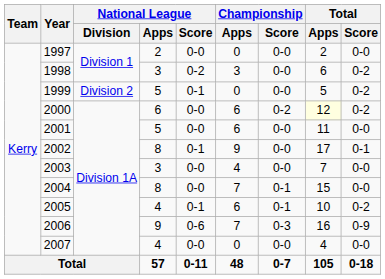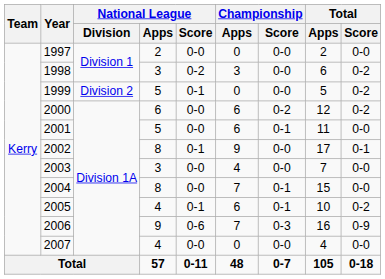 <table class="wikitable" style="text-align:center">
 <tr>
 <th rowspan="2">Team</th>
 <th rowspan="2">Year</th>
 <th colspan="3"><a href='#'>National League</a></th>
 <th colspan="2"><a href='#'>Championship</a></th>
 <th colspan="2">Total</th>
 </tr>
 <tr>
 <th>Division</th>
 <th>Apps</th>
 <th>Score</th>
 <th>Apps</th>
 <th>Score</th>
 <th>Apps</th>
 <th>Score</th>
 </tr>
 <tr>
 <td rowspan="11"><a href='#'>Kerry</a></td>
 <td>1997</td>
 <td rowspan="2"><a href='#'>Division 1</a></td>
 <td>2</td>
 <td>0-0</td>
 <td>0</td>
 <td>0-0</td>
 <td>2</td>
 <td>0-0</td>
 </tr>
 <tr>
 <td>1998</td>
 <td>3</td>
 <td>0-2</td>
 <td>3</td>
 <td>0-0</td>
 <td>6</td>
 <td>0-2</td>
 </tr>
 <tr>
 <td>1999</td>
 <td rowspan="1"><a href='#'>Division 2</a></td>
 <td>5</td>
 <td>0-1</td>
 <td>0</td>
 <td>0-0</td>
 <td>5</td>
 <td>0-2</td>
 </tr>
 <tr>
 <td>2000</td>
 <td rowspan="8"><a href='#'>Division 1A</a></td>
 <td>6</td>
 <td>0-0</td>
 <td>6</td>
 <td>0-2</td>
-<td style="background: lightyellow;">12</td>
+<td>12</td>
 <td>0-2</td>
 </tr>
 <tr>
 <td>2001</td>
 <td>5</td>
 <td>0-0</td>
 <td>6</td>
-<td>0-0</td>
+<td>0-1</td>
 <td>11</td>
 <td>0-0</td>
 </tr>
 <tr>
 <td>2002</td>
 <td>8</td>
 <td>0-1</td>
 <td>9</td>
 <td>0-0</td>
 <td>17</td>
 <td>0-1</td>
 </tr>
 <tr>
 <td>2003</td>
 <td>3</td>
 <td>0-0</td>
 <td>4</td>
 <td>0-0</td>
 <td>7</td>
 <td>0-0</td>
 </tr>
 <tr>
 <td>2004</td>
 <td>8</td>
 <td>0-0</td>
 <td>7</td>
 <td>0-1</td>
 <td>15</td>
 <td>0-0</td>
 </tr>
 <tr>
 <td>2005</td>
 <td>4</td>
 <td>0-1</td>
 <td>6</td>
 <td>0-1</td>
 <td>10</td>
 <td>0-2</td>
 </tr>
 <tr>
 <td>2006</td>
 <td>9</td>
 <td>0-6</td>
 <td>7</td>
 <td>0-3</td>
 <td>16</td>
 <td>0-9</td>
 </tr>
 <tr>
 <td>2007</td>
 <td>4</td>
 <td>0-0</td>
 <td>0</td>
 <td>0-0</td>
 <td>4</td>
 <td>0-0</td>
 </tr>
 <tr>
 <th colspan="3">Total</th>
 <td><strong>57</strong></td>
 <td><strong>0-11</strong></td>
 <td><strong>48</strong></td>
 <td><strong>0-7</strong></td>
 <td><strong>105</strong></td>
 <td><strong>0-18</strong></td>
 </tr>
 </table>
